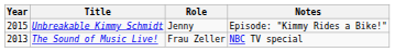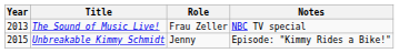 <table class="wikitable">
 <tr>
 <th>Year</th>
 <th>Title</th>
 <th>Role</th>
 <th>Notes</th>
 </tr>
 <tr>
+<td>2013</td>
+<td><em><a href='#'>The Sound of Music Live!</a></em></td>
+<td>Frau Zeller</td>
+<td><a href='#'>NBC</a> TV special</td>
+</tr>
+<tr>
 <td>2015</td>
 <td><em><a href='#'>Unbreakable Kimmy Schmidt</a></em></td>
 <td>Jenny</td>
 <td>Episode: "Kimmy Rides a Bike!"</td>
 </tr>
-<tr>
-<td>2013</td>
-<td><em><a href='#'>The Sound of Music Live!</a></em></td>
-<td>Frau Zeller</td>
-<td><a href='#'>NBC</a> TV special</td>
-</tr>
 </table>
